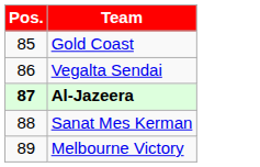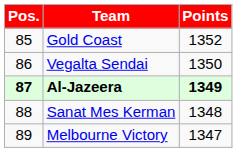 <table class="wikitable" style="text-align: center;">
 <tr>
 <th style="color:#FFFFFF; background:red;">Pos.</th>
 <th style="color:#FFFFFF; background:red;">Team</th>
+<th style="color:#FFFFFF; background:red;">Points</th>
 </tr>
 <tr>
 <td align=center>85</td>
 <td align=left> <a href='#'>Gold Coast</a></td>
+<td align=center>1352</td>
 </tr>
 <tr>
 <td align=center>86</td>
 <td align=left> <a href='#'>Vegalta Sendai</a></td>
+<td align=center>1350</td>
 </tr>
 <tr style="background:#dfd;">
 <td align=center><strong>87</strong></td>
 <td align=left> <strong>Al-Jazeera</strong></td>
+<td align=center><strong>1349</strong></td>
 </tr>
 <tr>
 <td align=center>88</td>
 <td align=left> <a href='#'>Sanat Mes Kerman</a></td>
+<td align=center>1348</td>
 </tr>
 <tr>
 <td align=center>89</td>
 <td align=left> <a href='#'>Melbourne Victory</a></td>
+<td align=center>1347</td>
 </tr>
 </table>
